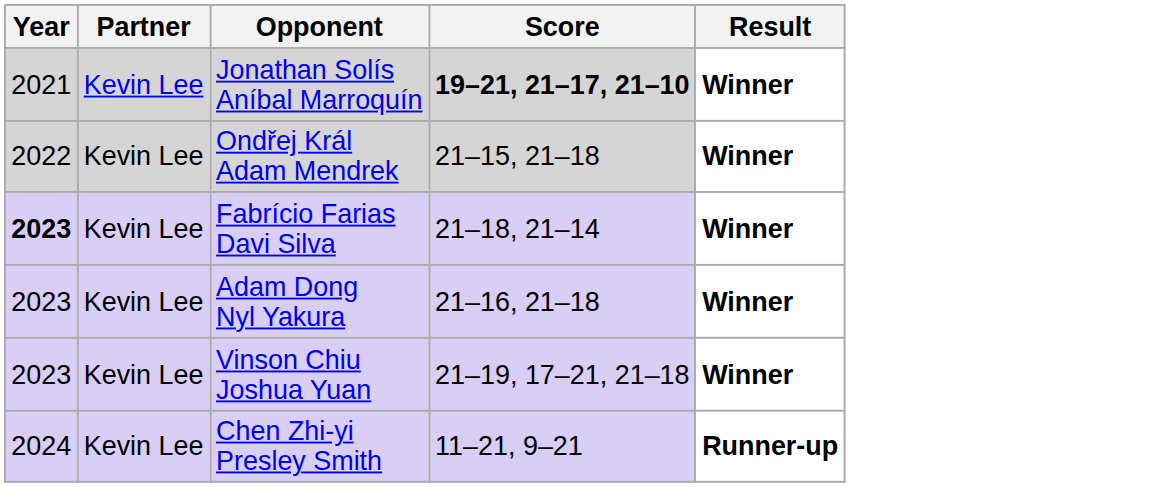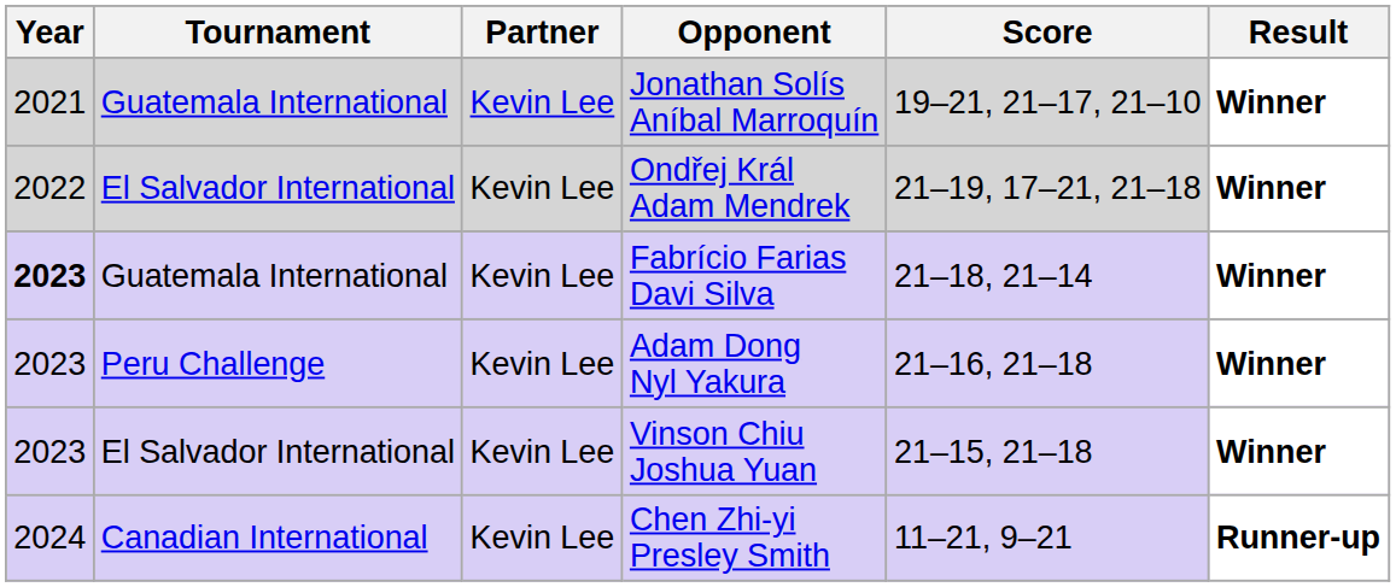 <table class="sortable wikitable" style="font-size: 90%;">
 <tr>
 <th>Year</th>
+<th>Tournament</th>
 <th>Partner</th>
 <th>Opponent</th>
 <th>Score</th>
 <th>Result</th>
 </tr>
 <tr style="background:#D5D5D5">
 <td align="center">2021</td>
+<td align="left"><a href='#'>Guatemala International</a></td>
 <td align="left"> <a href='#'>Kevin Lee</a></td>
 <td align="left"> <a href='#'>Jonathan Solís</a><br> <a href='#'>Aníbal Marroquín</a></td>
-<td align="left"><strong>19–21, 21–17, 21–10</strong></td>
+<td align="left">19–21, 21–17, 21–10</td>
 <td style="text-align:left; background:white"> <strong>Winner</strong></td>
 </tr>
 <tr style="background:#D5D5D5">
 <td align="center">2022</td>
+<td align="left"><a href='#'>El Salvador International</a></td>
 <td align="left"> Kevin Lee</td>
 <td align="left"> <a href='#'>Ondřej Král</a><br> <a href='#'>Adam Mendrek</a></td>
-<td align="left">21–15, 21–18</td>
+<td align="left">21–19, 17–21, 21–18</td>
 <td style="text-align:left; background:white"> <strong>Winner</strong></td>
 </tr>
 <tr style="background:#D8CEF6">
 <td align="center"><strong>2023</strong></td>
+<td align="left">Guatemala International</td>
 <td align="left"> Kevin Lee</td>
 <td align="left"> <a href='#'>Fabrício Farias</a><br> <a href='#'>Davi Silva</a></td>
 <td align="left">21–18, 21–14</td>
 <td style="text-align:left; background:white"> <strong>Winner</strong></td>
 </tr>
 <tr style="background:#D8CEF6">
 <td align="center">2023</td>
+<td align="left"><a href='#'>Peru Challenge</a></td>
 <td align="left"> Kevin Lee</td>
 <td align="left"> <a href='#'>Adam Dong</a><br> <a href='#'>Nyl Yakura</a></td>
 <td align="left">21–16, 21–18</td>
 <td style="text-align:left; background:white"> <strong>Winner</strong></td>
 </tr>
 <tr style="background:#D8CEF6">
 <td align="center">2023</td>
+<td align="left">El Salvador International</td>
 <td align="left"> Kevin Lee</td>
 <td align="left"> <a href='#'>Vinson Chiu</a><br> <a href='#'>Joshua Yuan</a></td>
-<td align="left">21–19, 17–21, 21–18</td>
+<td align="left">21–15, 21–18</td>
 <td style="text-align:left; background:white"> <strong>Winner</strong></td>
 </tr>
 <tr style="background:#D8CEF6">
 <td align="center">2024</td>
+<td align="left"><a href='#'>Canadian International</a></td>
 <td align="left"> Kevin Lee</td>
 <td align="left"> <a href='#'>Chen Zhi-yi</a><br> <a href='#'>Presley Smith</a></td>
 <td align="left">11–21, 9–21</td>
 <td style="text-align:left; background:white"> <strong>Runner-up</strong></td>
 </tr>
 </table>
